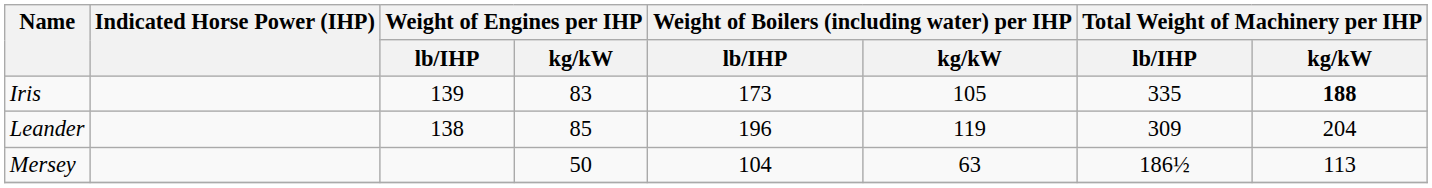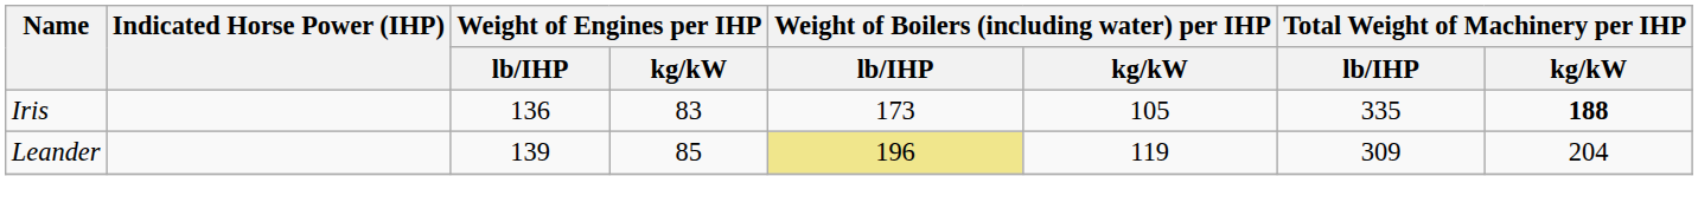 <table class="wikitable" style="text-align:center">
 <tr style="vertical-align:top;">
 <th rowspan=2>Name</th>
 <th rowspan=2>Indicated Horse Power (IHP)</th>
 <th colspan=2>Weight of Engines per IHP</th>
 <th colspan=2>Weight of Boilers (including water) per IHP</th>
 <th colspan=2>Total Weight of Machinery per IHP</th>
 </tr>
 <tr style="vertical-align:top;">
 <th>lb/IHP</th>
 <th>kg/kW</th>
 <th>lb/IHP</th>
 <th>kg/kW</th>
 <th>lb/IHP</th>
 <th>kg/kW</th>
 </tr>
 <tr style="vertical-align:top;">
 <td style="text-align:left"><em>Iris</em></td>
 <td></td>
-<td>139</td>
+<td>136</td>
 <td>83</td>
 <td>173</td>
 <td>105</td>
 <td>335</td>
 <td><strong>188</strong></td>
 </tr>
 <tr style="vertical-align:top;">
 <td style="text-align:left"><em>Leander</em></td>
 <td></td>
-<td>138</td>
+<td>139</td>
 <td>85</td>
-<td>196</td>
+<td style="background: khaki;">196</td>
 <td>119</td>
 <td>309</td>
 <td>204</td>
 </tr>
-<tr style="vertical-align:top;">
-<td style="text-align:left"><em>Mersey</em></td>
-<td></td>
-<td></td>
-<td>50</td>
-<td>104</td>
-<td>63</td>
-<td>186½</td>
-<td>113</td>
-</tr>
 <tr>
 </tr>
 </table>
